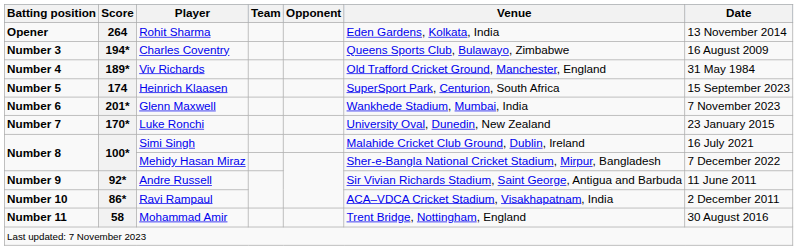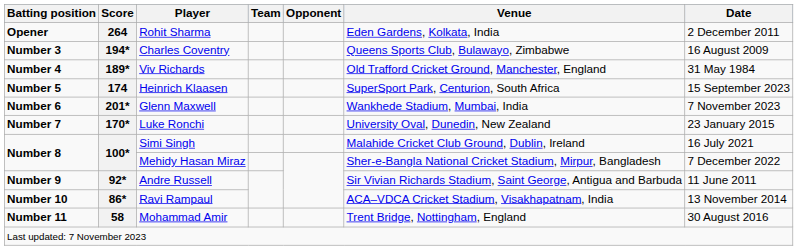 <table class="wikitable plainrowheaders sortable">
 <tr style="background:#9cf;">
 <th>Batting position</th>
 <th>Score</th>
 <th>Player</th>
 <th>Team</th>
 <th>Opponent</th>
 <th>Venue</th>
 <th>Date</th>
 </tr>
 <tr>
 <td><strong>Opener</strong></td>
 <th>264</th>
 <td><a href='#'>Rohit Sharma</a></td>
 <td></td>
 <td></td>
 <td><a href='#'>Eden Gardens</a>, <a href='#'>Kolkata</a>, India</td>
-<td>13 November 2014</td>
+<td>2 December 2011</td>
 </tr>
 <tr>
 <td><strong>Number 3</strong></td>
 <th>194*</th>
 <td><a href='#'>Charles Coventry</a></td>
 <td></td>
 <td></td>
 <td><a href='#'>Queens Sports Club</a>, <a href='#'>Bulawayo</a>, Zimbabwe</td>
 <td>16 August 2009</td>
 </tr>
 <tr>
 <td><strong>Number 4</strong></td>
 <th>189*</th>
 <td><a href='#'>Viv Richards</a></td>
 <td></td>
 <td></td>
 <td><a href='#'>Old Trafford Cricket Ground</a>, <a href='#'>Manchester</a>, England</td>
 <td>31 May 1984</td>
 </tr>
 <tr>
 <td><strong>Number 5</strong></td>
 <th>174</th>
 <td><a href='#'>Heinrich Klaasen</a></td>
 <td></td>
 <td></td>
 <td><a href='#'>SuperSport Park</a>, <a href='#'>Centurion</a>, South Africa</td>
 <td>15 September 2023</td>
 </tr>
 <tr>
 <td><strong>Number 6</strong></td>
 <th>201*</th>
 <td><a href='#'>Glenn Maxwell</a></td>
 <td></td>
 <td></td>
 <td><a href='#'>Wankhede Stadium</a>, <a href='#'>Mumbai</a>, India</td>
 <td>7 November 2023</td>
 </tr>
 <tr>
 <td><strong>Number 7</strong></td>
 <th>170*</th>
 <td><a href='#'>Luke Ronchi</a></td>
 <td></td>
 <td></td>
 <td><a href='#'>University Oval</a>, <a href='#'>Dunedin</a>, New Zealand</td>
 <td>23 January 2015</td>
 </tr>
 <tr>
 <td rowspan=2><strong>Number 8</strong></td>
 <th rowspan=2>100*</th>
 <td><a href='#'>Simi Singh</a></td>
 <td></td>
 <td></td>
 <td><a href='#'>Malahide Cricket Club Ground</a>, <a href='#'>Dublin</a>, Ireland</td>
 <td>16 July 2021</td>
 </tr>
 <tr>
 <td><a href='#'>Mehidy Hasan Miraz</a></td>
 <td></td>
 <td rowspan="3"></td>
 <td><a href='#'>Sher-e-Bangla National Cricket Stadium</a>, <a href='#'>Mirpur</a>, Bangladesh</td>
 <td>7 December 2022</td>
 </tr>
 <tr>
 <td><strong>Number 9</strong></td>
 <th>92*</th>
 <td><a href='#'>Andre Russell</a></td>
 <td rowspan=2></td>
 <td><a href='#'>Sir Vivian Richards Stadium</a>, <a href='#'>Saint George</a>, Antigua and Barbuda</td>
 <td>11 June 2011</td>
 </tr>
 <tr>
 <td><strong>Number 10</strong></td>
 <th>86*</th>
 <td><a href='#'>Ravi Rampaul</a></td>
 <td><a href='#'>ACA–VDCA Cricket Stadium</a>, <a href='#'>Visakhapatnam</a>, India</td>
-<td>2 December 2011</td>
+<td>13 November 2014</td>
 </tr>
 <tr>
 <td><strong>Number 11</strong></td>
 <th>58</th>
 <td><a href='#'>Mohammad Amir</a></td>
 <td></td>
 <td></td>
 <td><a href='#'>Trent Bridge</a>, <a href='#'>Nottingham</a>, England</td>
 <td>30 August 2016</td>
 </tr>
 <tr class=sortbottom>
 <td colspan=7><small>Last updated: 7 November 2023</small></td>
 </tr>
 </table>
